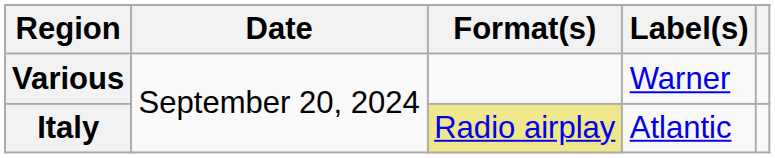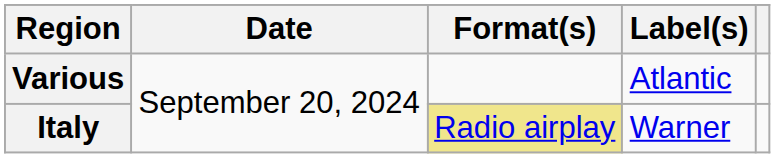 <table class="wikitable plainrowheaders">
 <tr>
 <th scope="col">Region</th>
 <th scope="col">Date</th>
 <th scope="col">Format(s)</th>
 <th scope="col">Label(s)</th>
 <th scope="col"></th>
 </tr>
 <tr>
 <th scope="row">Various</th>
 <td rowspan="2">September 20, 2024</td>
 <td></td>
-<td><a href='#'>Warner</a></td>
+<td><a href='#'>Atlantic</a></td>
 <td style="text-align:center;"></td>
 </tr>
 <tr>
 <th scope="row">Italy</th>
 <td style="background: khaki;"><a href='#'>Radio airplay</a></td>
-<td><a href='#'>Atlantic</a></td>
+<td><a href='#'>Warner</a></td>
 <td style="text-align:center;"></td>
 </tr>
 </table>
